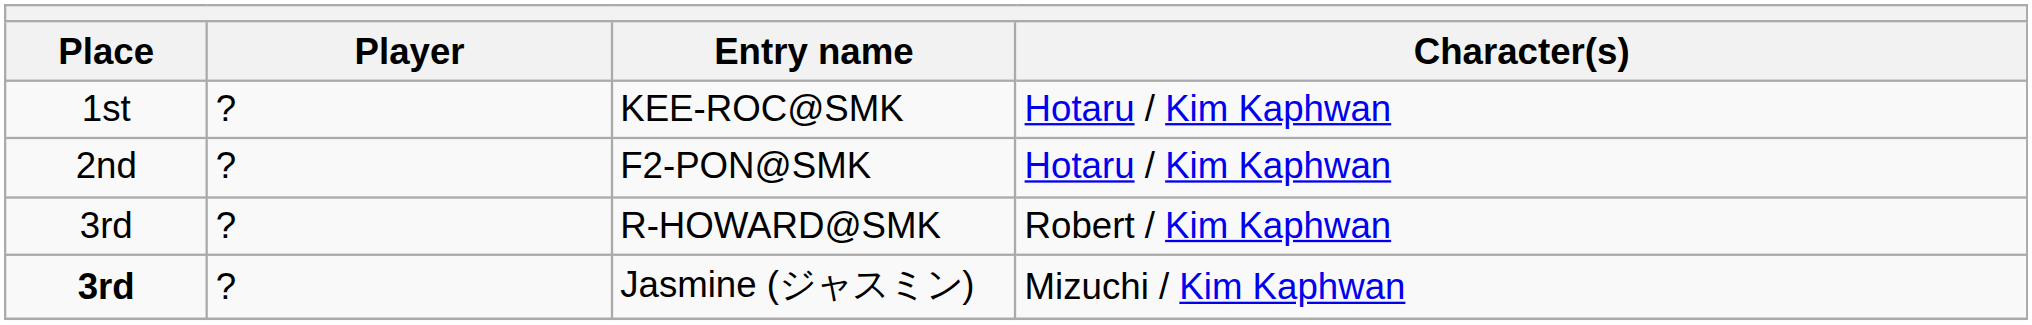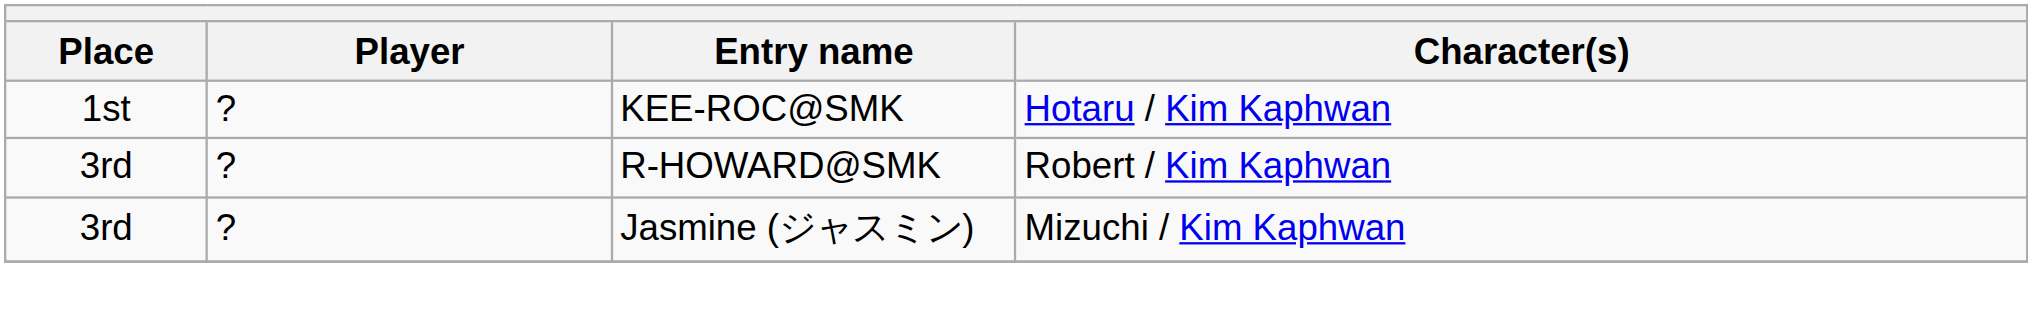 <table class="wikitable" width=100%>
 <tr>
 <th colspan=4></th>
 </tr>
 <tr>
 <th width=10%>Place</th>
 <th width=20%>Player</th>
 <th width=20%>Entry name</th>
 <th width=50%>Character(s)</th>
 </tr>
 <tr>
 <td align=center>1st</td>
 <td>?</td>
 <td>KEE-ROC@SMK</td>
 <td><a href='#'>Hotaru</a> / <a href='#'>Kim Kaphwan</a></td>
 </tr>
 <tr>
-<td align=center>2nd</td>
-<td>?</td>
-<td>F2-PON@SMK</td>
-<td><a href='#'>Hotaru</a> / <a href='#'>Kim Kaphwan</a></td>
-</tr>
-<tr>
 <td align=center>3rd</td>
 <td>?</td>
 <td>R-HOWARD@SMK</td>
 <td>Robert / <a href='#'>Kim Kaphwan</a></td>
 </tr>
 <tr>
-<td align=center><strong>3rd</strong></td>
+<td align=center>3rd</td>
 <td>?</td>
 <td>Jasmine (ジャスミン)</td>
 <td>Mizuchi / <a href='#'>Kim Kaphwan</a></td>
 </tr>
 <tr>
 </tr>
 </table>
